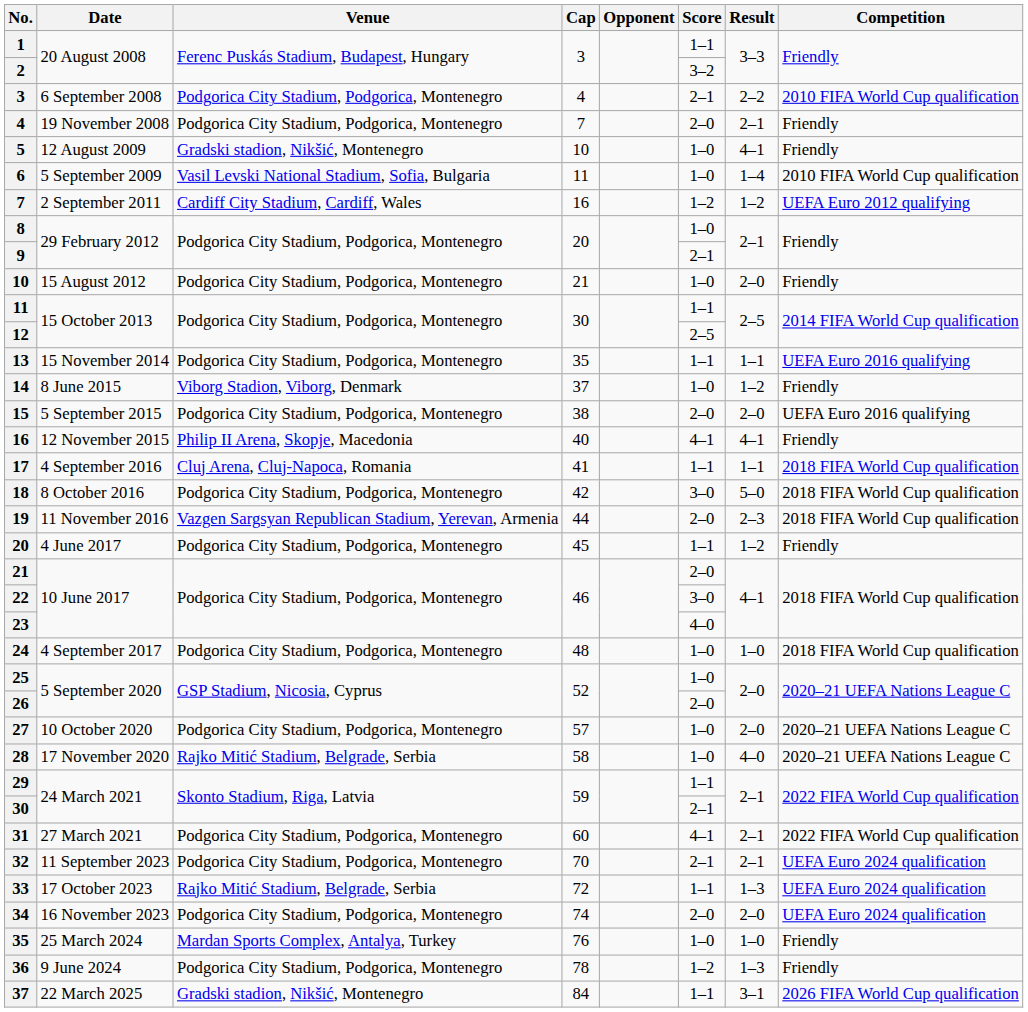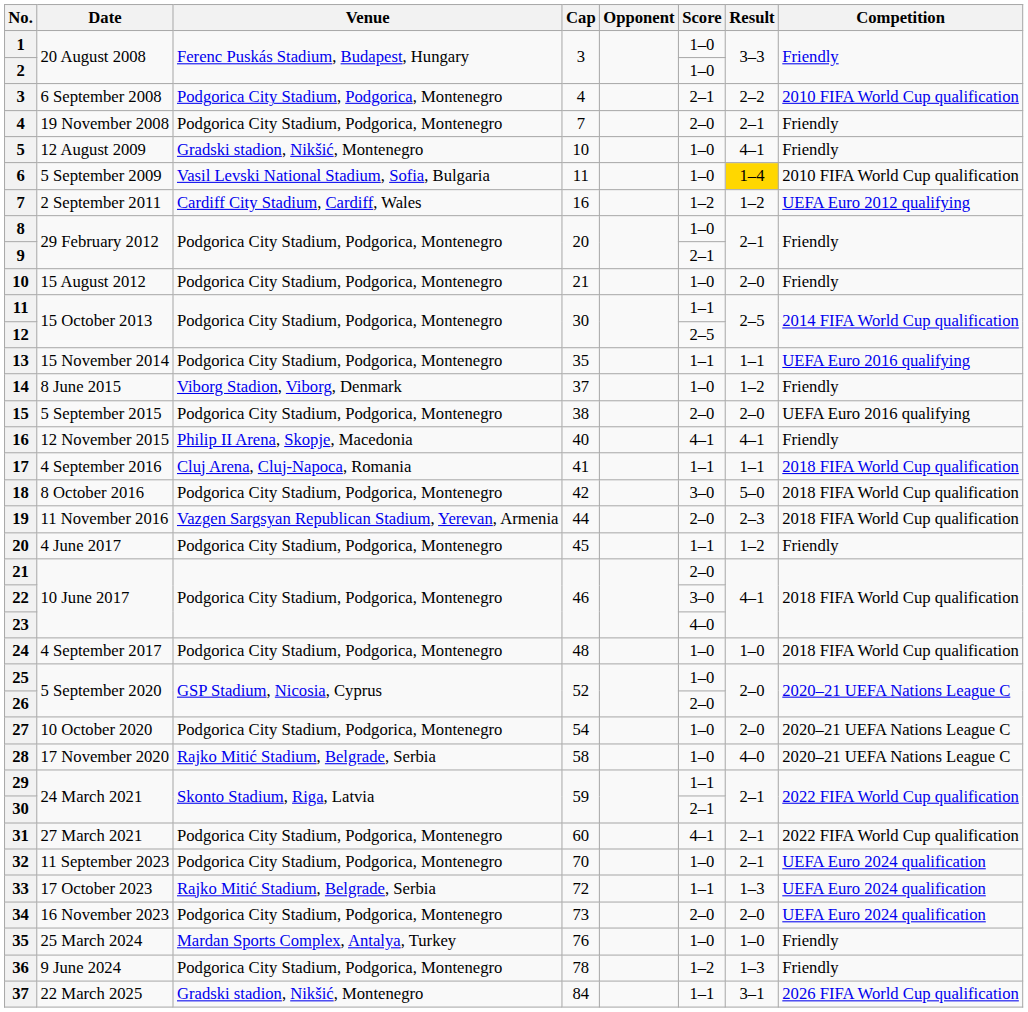 <table class="wikitable sortable plainrowheaders">
 <tr>
 <th scope=col>No.</th>
 <th scope=col data-sort-type=date>Date</th>
 <th scope=col>Venue</th>
 <th scope=col>Cap</th>
 <th scope=col>Opponent</th>
 <th scope=col>Score</th>
 <th scope=col>Result</th>
 <th scope=col>Competition</th>
 </tr>
 <tr>
 <th scope=row>1</th>
 <td rowspan=2>20 August 2008</td>
 <td rowspan=2><a href='#'>Ferenc Puskás Stadium</a>, <a href='#'>Budapest</a>, Hungary</td>
 <td rowspan=2 align=center>3</td>
 <td rowspan=2></td>
-<td align=center>1–1</td>
+<td align=center>1–0</td>
 <td rowspan="2" align="center">3–3</td>
 <td rowspan=2><a href='#'>Friendly</a></td>
 </tr>
 <tr>
 <th scope=row>2</th>
-<td align=center>3–2</td>
+<td align="center">1–0</td>
 </tr>
 <tr>
 <th scope=row>3</th>
 <td>6 September 2008</td>
 <td><a href='#'>Podgorica City Stadium</a>, <a href='#'>Podgorica</a>, Montenegro</td>
 <td align=center>4</td>
 <td></td>
 <td align=center>2–1</td>
 <td align="center">2–2</td>
 <td><a href='#'>2010 FIFA World Cup qualification</a></td>
 </tr>
 <tr>
 <th scope=row>4</th>
 <td>19 November 2008</td>
 <td>Podgorica City Stadium, Podgorica, Montenegro</td>
 <td align="center">7</td>
 <td></td>
 <td align=center>2–0</td>
 <td align="center">2–1</td>
 <td>Friendly</td>
 </tr>
 <tr>
 <th scope=row>5</th>
 <td>12 August 2009</td>
 <td><a href='#'>Gradski stadion</a>, <a href='#'>Nikšić</a>, Montenegro</td>
 <td align="center">10</td>
 <td></td>
 <td align="center">1–0</td>
 <td align="center">4–1</td>
 <td>Friendly</td>
 </tr>
 <tr>
 <th scope=row>6</th>
 <td>5 September 2009</td>
 <td><a href='#'>Vasil Levski National Stadium</a>, <a href='#'>Sofia</a>, Bulgaria</td>
 <td align=center>11</td>
 <td></td>
 <td align=center>1–0</td>
-<td align="center">1–4</td>
+<td align="center" style="background: gold;">1–4</td>
 <td>2010 FIFA World Cup qualification</td>
 </tr>
 <tr>
 <th scope=row>7</th>
 <td>2 September 2011</td>
 <td><a href='#'>Cardiff City Stadium</a>, <a href='#'>Cardiff</a>, Wales</td>
 <td align=center>16</td>
 <td></td>
 <td align=center>1–2</td>
 <td align="center">1–2</td>
 <td><a href='#'>UEFA Euro 2012 qualifying</a></td>
 </tr>
 <tr>
 <th scope=row>8</th>
 <td rowspan=2>29 February 2012</td>
 <td rowspan="2">Podgorica City Stadium, Podgorica, Montenegro</td>
 <td rowspan=2 align=center>20</td>
 <td rowspan=2></td>
 <td align=center>1–0</td>
 <td rowspan="2" align="center">2–1</td>
 <td rowspan="2">Friendly</td>
 </tr>
 <tr>
 <th scope=row>9</th>
 <td align=center>2–1</td>
 </tr>
 <tr>
 <th scope=row>10</th>
 <td>15 August 2012</td>
 <td>Podgorica City Stadium, Podgorica, Montenegro</td>
 <td align="center">21</td>
 <td></td>
 <td align=center>1–0</td>
 <td align="center">2–0</td>
 <td>Friendly</td>
 </tr>
 <tr>
 <th scope=row>11</th>
 <td rowspan=2>15 October 2013</td>
 <td rowspan="2">Podgorica City Stadium, Podgorica, Montenegro</td>
 <td rowspan="2" align="center">30</td>
 <td rowspan=2></td>
 <td align=center>1–1</td>
 <td rowspan="2" align="center">2–5</td>
 <td rowspan=2><a href='#'>2014 FIFA World Cup qualification</a></td>
 </tr>
 <tr>
 <th scope=row>12</th>
 <td align=center>2–5</td>
 </tr>
 <tr>
 <th scope=row>13</th>
 <td>15 November 2014</td>
 <td>Podgorica City Stadium, Podgorica, Montenegro</td>
 <td align="center">35</td>
 <td></td>
 <td align=center>1–1</td>
 <td align="center">1–1</td>
 <td><a href='#'>UEFA Euro 2016 qualifying</a></td>
 </tr>
 <tr>
 <th scope=row>14</th>
 <td>8 June 2015</td>
 <td><a href='#'>Viborg Stadion</a>, <a href='#'>Viborg</a>, Denmark</td>
 <td align=center>37</td>
 <td></td>
 <td align=center>1–0</td>
 <td align="center">1–2</td>
 <td>Friendly</td>
 </tr>
 <tr>
 <th scope=row>15</th>
 <td>5 September 2015</td>
 <td>Podgorica City Stadium, Podgorica, Montenegro</td>
 <td align=center>38</td>
 <td></td>
 <td align=center>2–0</td>
 <td align="center">2–0</td>
 <td>UEFA Euro 2016 qualifying</td>
 </tr>
 <tr>
 <th scope=row>16</th>
 <td>12 November 2015</td>
 <td><a href='#'>Philip II Arena</a>, <a href='#'>Skopje</a>, Macedonia</td>
 <td align=center>40</td>
 <td></td>
 <td align=center>4–1</td>
 <td align="center">4–1</td>
 <td>Friendly</td>
 </tr>
 <tr>
 <th scope=row>17</th>
 <td>4 September 2016</td>
 <td><a href='#'>Cluj Arena</a>, <a href='#'>Cluj-Napoca</a>, Romania</td>
 <td align=center>41</td>
 <td></td>
 <td align=center>1–1</td>
 <td align="center">1–1</td>
 <td><a href='#'>2018 FIFA World Cup qualification</a></td>
 </tr>
 <tr>
 <th scope=row>18</th>
 <td>8 October 2016</td>
 <td>Podgorica City Stadium, Podgorica, Montenegro</td>
 <td align=center>42</td>
 <td></td>
 <td align=center>3–0</td>
 <td align="center">5–0</td>
 <td>2018 FIFA World Cup qualification</td>
 </tr>
 <tr>
 <th scope=row>19</th>
 <td>11 November 2016</td>
 <td><a href='#'>Vazgen Sargsyan Republican Stadium</a>, <a href='#'>Yerevan</a>, Armenia</td>
 <td align=center>44</td>
 <td></td>
 <td align=center>2–0</td>
 <td align="center">2–3</td>
 <td>2018 FIFA World Cup qualification</td>
 </tr>
 <tr>
 <th scope=row>20</th>
 <td>4 June 2017</td>
 <td>Podgorica City Stadium, Podgorica, Montenegro</td>
 <td align=center>45</td>
 <td></td>
 <td align=center>1–1</td>
 <td align="center">1–2</td>
 <td>Friendly</td>
 </tr>
 <tr>
 <th scope=row>21</th>
 <td rowspan=3>10 June 2017</td>
 <td rowspan="3">Podgorica City Stadium, Podgorica, Montenegro</td>
 <td rowspan="3" align="center">46</td>
 <td rowspan=3></td>
 <td align=center>2–0</td>
 <td rowspan="3" align="center">4–1</td>
 <td rowspan="3">2018 FIFA World Cup qualification</td>
 </tr>
 <tr>
 <th scope=row>22</th>
 <td align=center>3–0</td>
 </tr>
 <tr>
 <th scope=row>23</th>
 <td align=center>4–0</td>
 </tr>
 <tr>
 <th scope=row>24</th>
 <td>4 September 2017</td>
 <td>Podgorica City Stadium, Podgorica, Montenegro</td>
 <td align="center">48</td>
 <td></td>
 <td align=center>1–0</td>
 <td align="center">1–0</td>
 <td>2018 FIFA World Cup qualification</td>
 </tr>
 <tr>
 <th scope=row>25</th>
 <td rowspan=2>5 September 2020</td>
 <td rowspan=2><a href='#'>GSP Stadium</a>, <a href='#'>Nicosia</a>, Cyprus</td>
 <td rowspan=2 align=center>52</td>
 <td rowspan=2></td>
 <td align=center>1–0</td>
 <td rowspan="2" align="center">2–0</td>
 <td rowspan="2"><a href='#'>2020–21 UEFA Nations League C</a></td>
 </tr>
 <tr>
 <th scope=row>26</th>
 <td align=center>2–0</td>
 </tr>
 <tr>
 <th scope=row>27</th>
 <td>10 October 2020</td>
 <td>Podgorica City Stadium, Podgorica, Montenegro</td>
-<td align=center>57</td>
+<td align=center>54</td>
 <td></td>
 <td align=center>1–0</td>
 <td align="center">2–0</td>
 <td>2020–21 UEFA Nations League C</td>
 </tr>
 <tr>
 <th scope=row>28</th>
 <td>17 November 2020</td>
 <td><a href='#'>Rajko Mitić Stadium</a>, <a href='#'>Belgrade</a>, Serbia</td>
 <td align="center">58</td>
 <td></td>
 <td align=center>1–0</td>
 <td align="center">4–0</td>
 <td>2020–21 UEFA Nations League C</td>
 </tr>
 <tr>
 <th scope=row>29</th>
 <td rowspan=2>24 March 2021</td>
 <td rowspan=2><a href='#'>Skonto Stadium</a>, <a href='#'>Riga</a>, Latvia</td>
 <td rowspan=2 align=center>59</td>
 <td rowspan=2></td>
 <td align=center>1–1</td>
 <td rowspan="2" align="center">2–1</td>
 <td rowspan="2"><a href='#'>2022 FIFA World Cup qualification</a></td>
 </tr>
 <tr>
 <th scope=row>30</th>
 <td align=center>2–1</td>
 </tr>
 <tr>
 <th scope=row>31</th>
 <td>27 March 2021</td>
 <td>Podgorica City Stadium, Podgorica, Montenegro</td>
 <td align=center>60</td>
 <td></td>
 <td align=center>4–1</td>
 <td align=center>2–1</td>
 <td>2022 FIFA World Cup qualification</td>
 </tr>
 <tr>
 <th scope=row>32</th>
 <td>11 September 2023</td>
 <td>Podgorica City Stadium, Podgorica, Montenegro</td>
 <td align=center>70</td>
 <td></td>
-<td align=center>2–1</td>
+<td align=center>1–0</td>
 <td align=center>2–1</td>
 <td><a href='#'>UEFA Euro 2024 qualification</a></td>
 </tr>
 <tr>
 <th scope=row>33</th>
 <td>17 October 2023</td>
 <td><a href='#'>Rajko Mitić Stadium</a>, <a href='#'>Belgrade</a>, Serbia</td>
 <td align=center>72</td>
 <td></td>
 <td align=center>1–1</td>
 <td align=center>1–3</td>
 <td><a href='#'>UEFA Euro 2024 qualification</a></td>
 </tr>
 <tr>
 <th scope=row>34</th>
 <td>16 November 2023</td>
 <td>Podgorica City Stadium, Podgorica, Montenegro</td>
-<td align=center>74</td>
+<td align=center>73</td>
 <td></td>
 <td align=center>2–0</td>
 <td align=center>2–0</td>
 <td><a href='#'>UEFA Euro 2024 qualification</a></td>
 </tr>
 <tr>
 <th scope=row>35</th>
 <td>25 March 2024</td>
 <td><a href='#'>Mardan Sports Complex</a>, <a href='#'>Antalya</a>, Turkey</td>
 <td align=center>76</td>
 <td></td>
 <td align=center>1–0</td>
 <td align=center>1–0</td>
 <td>Friendly</td>
 </tr>
 <tr>
 <th scope=row>36</th>
 <td>9 June 2024</td>
 <td>Podgorica City Stadium, Podgorica, Montenegro</td>
 <td align=center>78</td>
 <td></td>
 <td align=center>1–2</td>
 <td align=center>1–3</td>
 <td>Friendly</td>
 </tr>
 <tr>
 <th scope=row>37</th>
 <td>22 March 2025</td>
 <td><a href='#'>Gradski stadion</a>, <a href='#'>Nikšić</a>, Montenegro</td>
 <td align=center>84</td>
 <td></td>
 <td align=center>1–1</td>
 <td align=center>3–1</td>
 <td><a href='#'>2026 FIFA World Cup qualification</a></td>
 </tr>
 </table>
